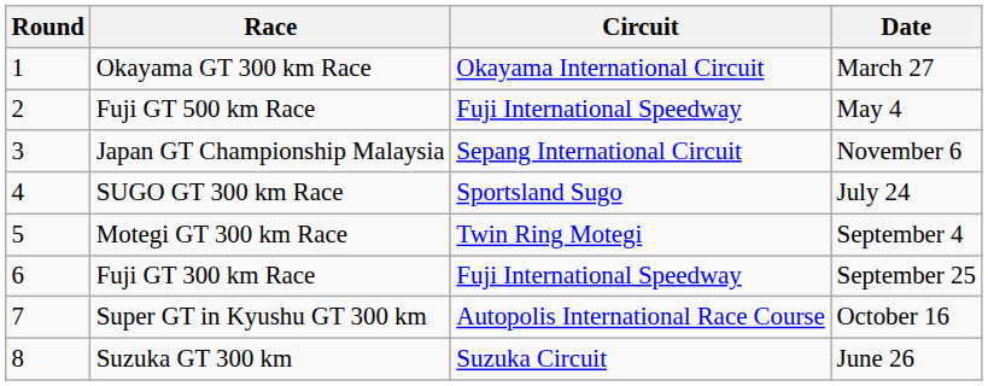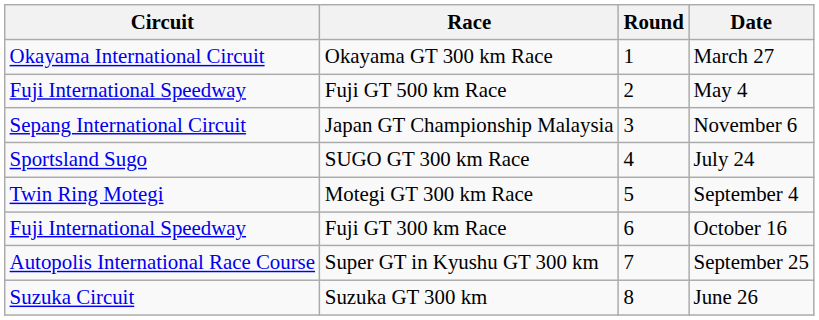 <table class="wikitable" style="font-size: 90%">
 <tr>
+<th>Circuit</th>
+<th>Race</th>
 <th>Round</th>
-<th>Race</th>
-<th>Circuit</th>
 <th>Date</th>
 </tr>
 <tr>
+<td><a href='#'>Okayama International Circuit</a></td>
+<td> Okayama GT 300 km Race</td>
 <td>1</td>
-<td> Okayama GT 300 km Race</td>
-<td><a href='#'>Okayama International Circuit</a></td>
 <td>March 27</td>
 </tr>
 <tr>
+<td><a href='#'>Fuji International Speedway</a></td>
+<td> Fuji GT 500 km Race</td>
 <td>2</td>
-<td> Fuji GT 500 km Race</td>
-<td><a href='#'>Fuji International Speedway</a></td>
 <td>May 4</td>
 </tr>
 <tr>
+<td><a href='#'>Sepang International Circuit</a></td>
+<td> Japan GT Championship Malaysia</td>
 <td>3</td>
-<td> Japan GT Championship Malaysia</td>
-<td><a href='#'>Sepang International Circuit</a></td>
 <td>November 6</td>
 </tr>
 <tr>
+<td><a href='#'>Sportsland Sugo</a></td>
+<td> SUGO GT 300 km Race</td>
 <td>4</td>
-<td> SUGO GT 300 km Race</td>
-<td><a href='#'>Sportsland Sugo</a></td>
 <td>July 24</td>
 </tr>
 <tr>
+<td><a href='#'>Twin Ring Motegi</a></td>
+<td> Motegi GT 300 km Race</td>
 <td>5</td>
-<td> Motegi GT 300 km Race</td>
-<td><a href='#'>Twin Ring Motegi</a></td>
 <td>September 4</td>
 </tr>
 <tr>
+<td><a href='#'>Fuji International Speedway</a></td>
+<td> Fuji GT 300 km Race</td>
 <td>6</td>
-<td> Fuji GT 300 km Race</td>
-<td><a href='#'>Fuji International Speedway</a></td>
+<td>October 16</td>
+</tr>
+<tr>
+<td><a href='#'>Autopolis International Race Course</a></td>
+<td> Super GT in Kyushu GT 300 km</td>
+<td>7</td>
 <td>September 25</td>
 </tr>
 <tr>
-<td>7</td>
-<td> Super GT in Kyushu GT 300 km</td>
-<td><a href='#'>Autopolis International Race Course</a></td>
-<td>October 16</td>
-</tr>
-<tr>
+<td><a href='#'>Suzuka Circuit</a></td>
+<td> Suzuka GT 300 km</td>
 <td>8</td>
-<td> Suzuka GT 300 km</td>
-<td><a href='#'>Suzuka Circuit</a></td>
 <td>June 26</td>
 </tr>
 </table>
